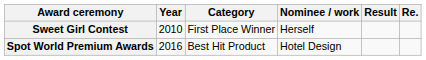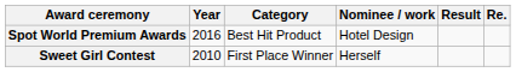 <table class="wikitable plainrowheaders">
 <tr>
 <th scope="col">Award ceremony</th>
 <th scope="col">Year</th>
 <th scope="col">Category</th>
 <th scope="col">Nominee / work</th>
 <th scope="col">Result</th>
 <th>Re.</th>
 </tr>
 <tr>
+<th scope="row">Spot World Premium Awards</th>
+<td>2016</td>
+<td>Best Hit Product</td>
+<td>Hotel Design</td>
+<td></td>
+<td></td>
+</tr>
+<tr>
 <th scope="row">Sweet Girl Contest</th>
 <td>2010</td>
 <td>First Place Winner</td>
 <td>Herself</td>
 <td></td>
 <td></td>
 </tr>
-<tr>
-<th scope="row">Spot World Premium Awards</th>
-<td>2016</td>
-<td>Best Hit Product</td>
-<td>Hotel Design</td>
-<td></td>
-<td></td>
-</tr>
 </table>
